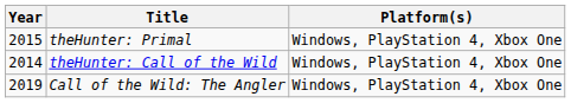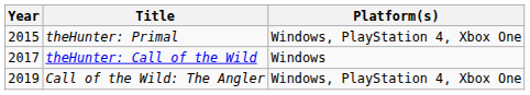 <table class="wikitable">
 <tr>
 <th>Year</th>
 <th>Title</th>
 <th>Platform(s)</th>
 </tr>
 <tr>
 <td>2015</td>
 <td><em>theHunter: Primal</em></td>
 <td>Windows, PlayStation 4, Xbox One</td>
 </tr>
 <tr>
-<td>2014</td>
+<td>2017</td>
 <td><em><a href='#'>theHunter: Call of the Wild</a></em></td>
-<td>Windows, PlayStation 4, Xbox One</td>
+<td>Windows</td>
 </tr>
 <tr>
 <td>2019</td>
 <td><em>Call of the Wild: The Angler</em></td>
 <td>Windows, PlayStation 4, Xbox One</td>
 </tr>
 </table>
